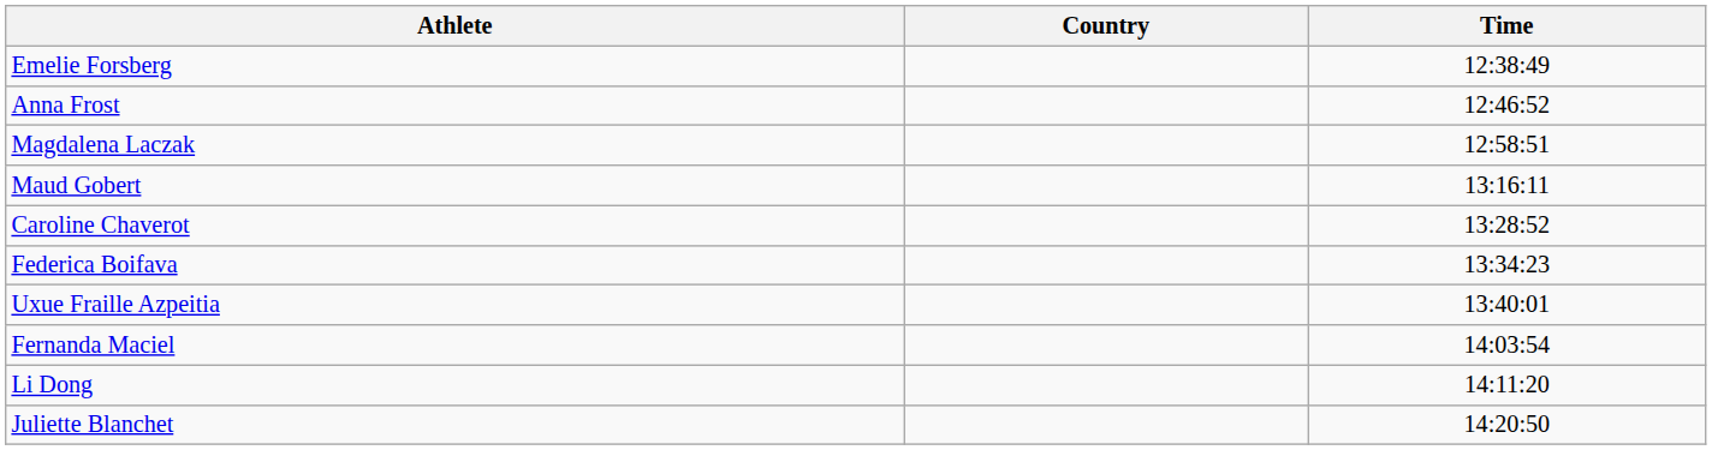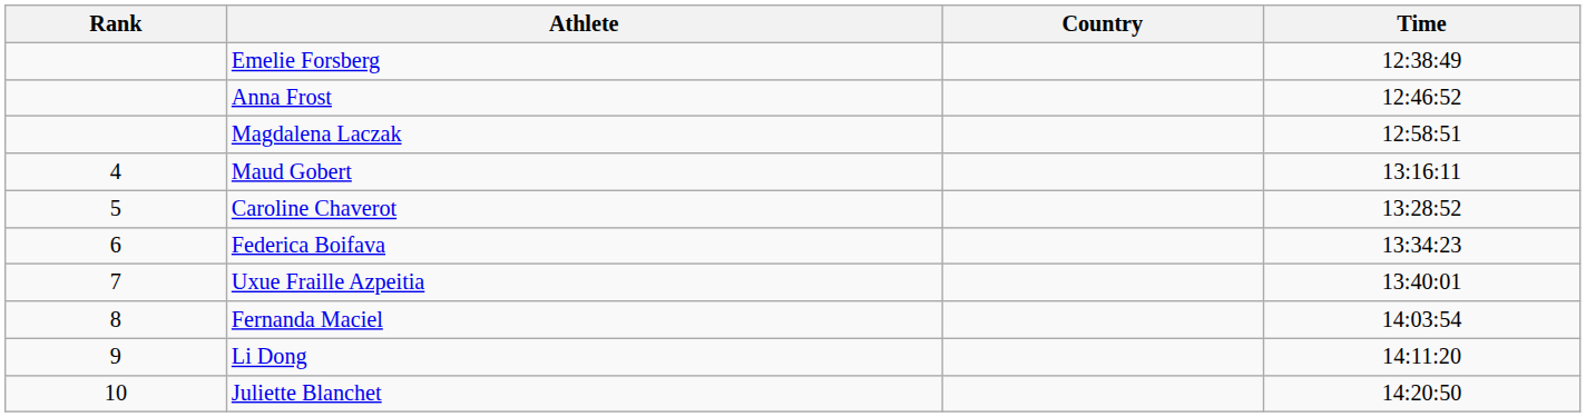 <table class="wikitable" width=80% style="font-size:90%; text-align:center;">
 <tr>
+<th>Rank</th>
 <th>Athlete</th>
 <th>Country</th>
 <th>Time</th>
 </tr>
 <tr>
+<td></td>
 <td align=left><a href='#'>Emelie Forsberg</a></td>
 <td align=left></td>
 <td>12:38:49</td>
 </tr>
 <tr>
+<td></td>
 <td align=left><a href='#'>Anna Frost</a></td>
 <td align=left></td>
 <td>12:46:52</td>
 </tr>
 <tr>
+<td></td>
 <td align=left><a href='#'>Magdalena Laczak</a></td>
 <td align=left></td>
 <td>12:58:51</td>
 </tr>
 <tr>
+<td>4</td>
 <td align=left><a href='#'>Maud Gobert</a></td>
 <td align=left></td>
 <td>13:16:11</td>
 </tr>
 <tr>
+<td>5</td>
 <td align=left><a href='#'>Caroline Chaverot</a></td>
 <td align=left></td>
 <td>13:28:52</td>
 </tr>
 <tr>
+<td>6</td>
 <td align=left><a href='#'>Federica Boifava</a></td>
 <td align=left></td>
 <td>13:34:23</td>
 </tr>
 <tr>
+<td>7</td>
 <td align=left><a href='#'>Uxue Fraille Azpeitia</a></td>
 <td align=left></td>
 <td>13:40:01</td>
 </tr>
 <tr>
+<td>8</td>
 <td align=left><a href='#'>Fernanda Maciel</a></td>
 <td align=left></td>
 <td>14:03:54</td>
 </tr>
 <tr>
+<td>9</td>
 <td align=left><a href='#'>Li Dong</a></td>
 <td align=left></td>
 <td>14:11:20</td>
 </tr>
 <tr>
+<td>10</td>
 <td align=left><a href='#'>Juliette Blanchet</a></td>
 <td align=left></td>
 <td>14:20:50</td>
 </tr>
 </table>
